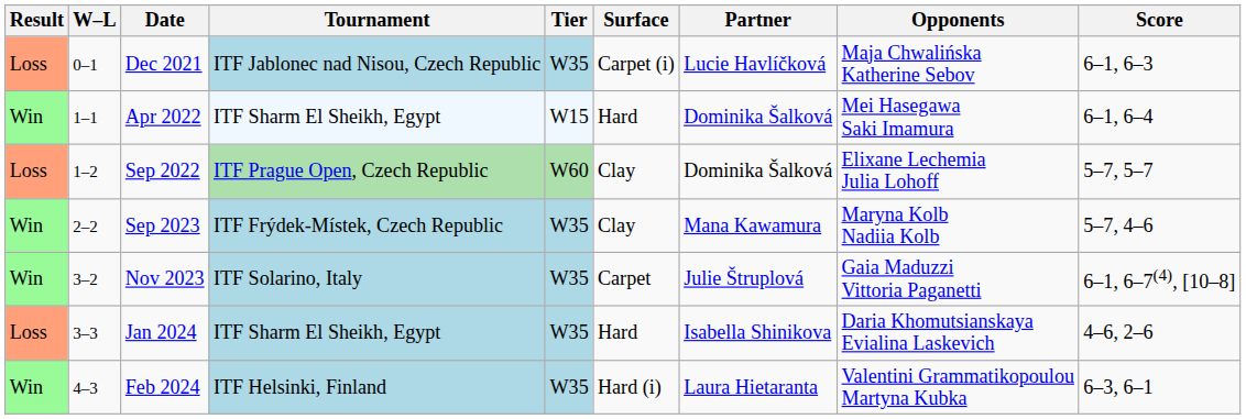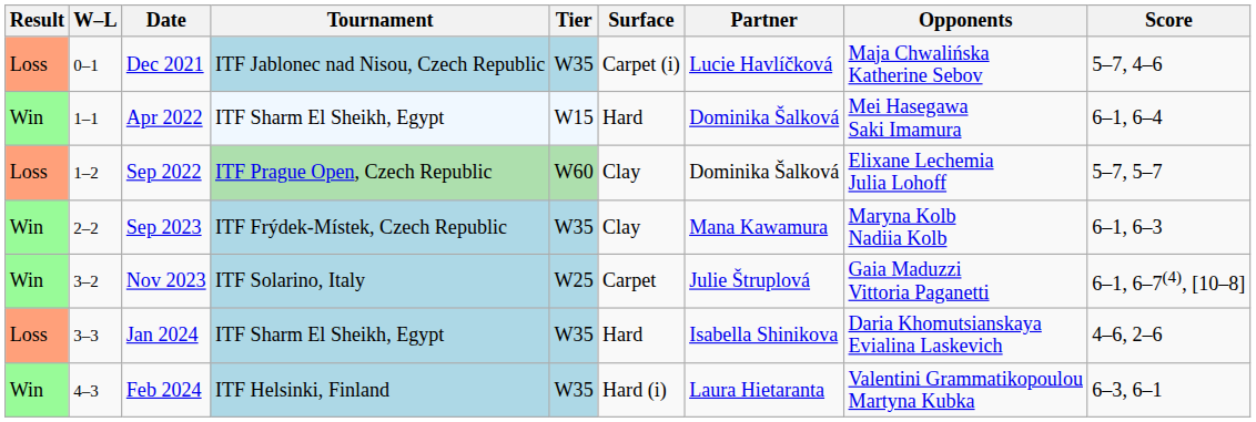 <table class="sortable wikitable">
 <tr>
 <th>Result</th>
 <th class="unsortable">W–L</th>
 <th>Date</th>
 <th>Tournament</th>
 <th>Tier</th>
 <th>Surface</th>
 <th>Partner</th>
 <th>Opponents</th>
 <th class="unsortable">Score</th>
 </tr>
 <tr>
 <td style="background:#ffa07a;">Loss</td>
 <td><small>0–1</small></td>
 <td><a href='#'>Dec 2021</a></td>
 <td style="background:lightblue;">ITF Jablonec nad Nisou, Czech Republic</td>
 <td style="background:lightblue;">W35</td>
 <td>Carpet (i)</td>
 <td> <a href='#'>Lucie Havlíčková</a></td>
 <td> <a href='#'>Maja Chwalińska</a> <br> <a href='#'>Katherine Sebov</a></td>
-<td>6–1, 6–3</td>
+<td>5–7, 4–6</td>
 </tr>
 <tr>
 <td style="background:#98FB98;">Win</td>
 <td><small>1–1</small></td>
 <td><a href='#'>Apr 2022</a></td>
 <td style="background:#f0f8ff;">ITF Sharm El Sheikh, Egypt</td>
 <td style="background:#f0f8ff;">W15</td>
 <td>Hard</td>
 <td> <a href='#'>Dominika Šalková</a></td>
 <td> <a href='#'>Mei Hasegawa</a> <br> <a href='#'>Saki Imamura</a></td>
 <td>6–1, 6–4</td>
 </tr>
 <tr>
 <td bgcolor=ffa07a>Loss</td>
 <td><small>1–2</small></td>
 <td><a href='#'>Sep 2022</a></td>
 <td style="background:#addfad;"><a href='#'>ITF Prague Open</a>, Czech Republic</td>
 <td style="background:#addfad;">W60</td>
 <td>Clay</td>
 <td> Dominika Šalková</td>
 <td> <a href='#'>Elixane Lechemia</a> <br> <a href='#'>Julia Lohoff</a></td>
 <td>5–7, 5–7</td>
 </tr>
 <tr>
 <td style="background:#98FB98;">Win</td>
 <td><small>2–2</small></td>
 <td><a href='#'>Sep 2023</a></td>
 <td style="background:lightblue;">ITF Frýdek-Místek, Czech Republic</td>
 <td style="background:lightblue;">W35</td>
 <td>Clay</td>
 <td> <a href='#'>Mana Kawamura</a></td>
 <td> <a href='#'>Maryna Kolb</a> <br> <a href='#'>Nadiia Kolb</a></td>
-<td>5–7, 4–6</td>
+<td>6–1, 6–3</td>
 </tr>
 <tr>
 <td style="background:#98FB98;">Win</td>
 <td><small>3–2</small></td>
 <td><a href='#'>Nov 2023</a></td>
 <td style="background:lightblue;">ITF Solarino, Italy</td>
-<td style="background:lightblue;">W35</td>
+<td style="background:lightblue;">W25</td>
 <td>Carpet</td>
 <td> <a href='#'>Julie Štruplová</a></td>
 <td> <a href='#'>Gaia Maduzzi</a> <br> <a href='#'>Vittoria Paganetti</a></td>
 <td>6–1, 6–7<sup>(4)</sup>, [10–8]</td>
 </tr>
 <tr>
 <td bgcolor=ffa07a>Loss</td>
 <td><small>3–3</small></td>
 <td><a href='#'>Jan 2024</a></td>
 <td style="background:lightblue;">ITF Sharm El Sheikh, Egypt</td>
 <td style="background:lightblue;">W35</td>
 <td>Hard</td>
 <td> <a href='#'>Isabella Shinikova</a></td>
 <td> <a href='#'>Daria Khomutsianskaya</a> <br> <a href='#'>Evialina Laskevich</a></td>
 <td>4–6, 2–6</td>
 </tr>
 <tr>
 <td style="background:#98FB98;">Win</td>
 <td><small>4–3</small></td>
 <td><a href='#'>Feb 2024</a></td>
 <td style="background:lightblue;">ITF Helsinki, Finland</td>
 <td style="background:lightblue;">W35</td>
 <td>Hard (i)</td>
 <td> <a href='#'>Laura Hietaranta</a></td>
 <td> <a href='#'>Valentini Grammatikopoulou</a> <br> <a href='#'>Martyna Kubka</a></td>
 <td>6–3, 6–1</td>
 </tr>
 </table>
